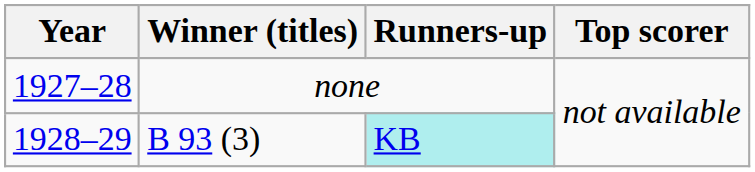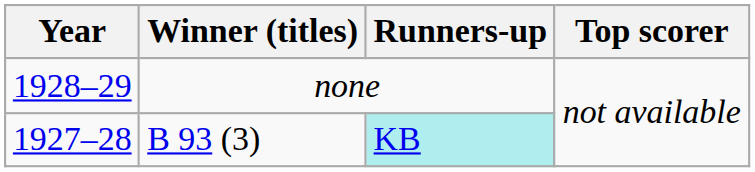 <table class="wikitable">
 <tr>
 <th>Year</th>
 <th>Winner (titles)</th>
 <th>Runners-up</th>
 <th>Top scorer</th>
 </tr>
 <tr>
-<td><a href='#'>1927–28</a></td>
+<td><a href='#'>1928–29</a></td>
 <td colspan="2" align="center"><em>none</em></td>
 <td rowspan="2" align="center"><em>not available</em></td>
 </tr>
 <tr>
-<td><a href='#'>1928–29</a></td>
+<td><a href='#'>1927–28</a></td>
 <td><a href='#'>B 93</a> (3)</td>
 <td style="background: paleturquoise;"><a href='#'>KB</a></td>
 </tr>
 </table>
